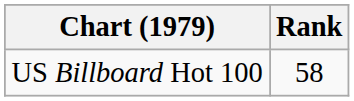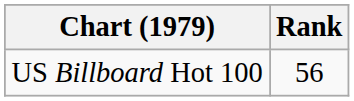 <table class="wikitable">
 <tr>
 <th align="left">Chart (1979)</th>
 <th style="text-align:center;">Rank</th>
 </tr>
 <tr>
 <td>US <em>Billboard</em> Hot 100</td>
-<td style="text-align:center;">58</td>
+<td style="text-align:center;">56</td>
 </tr>
 </table>
